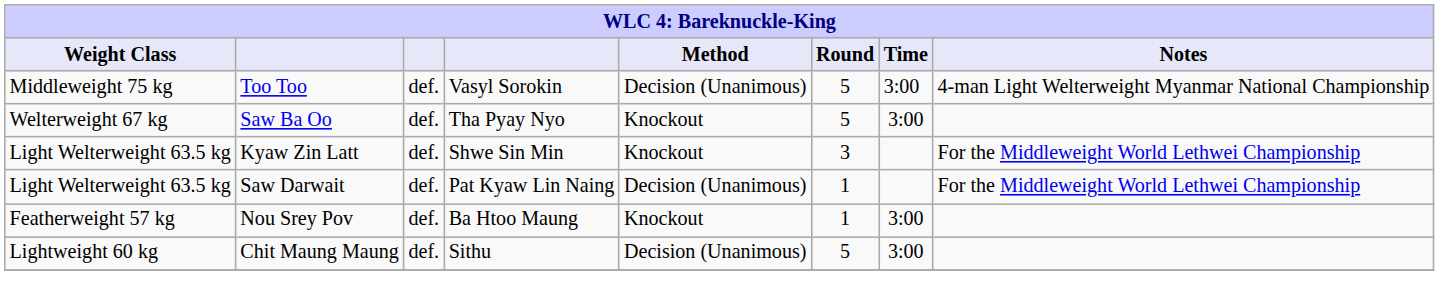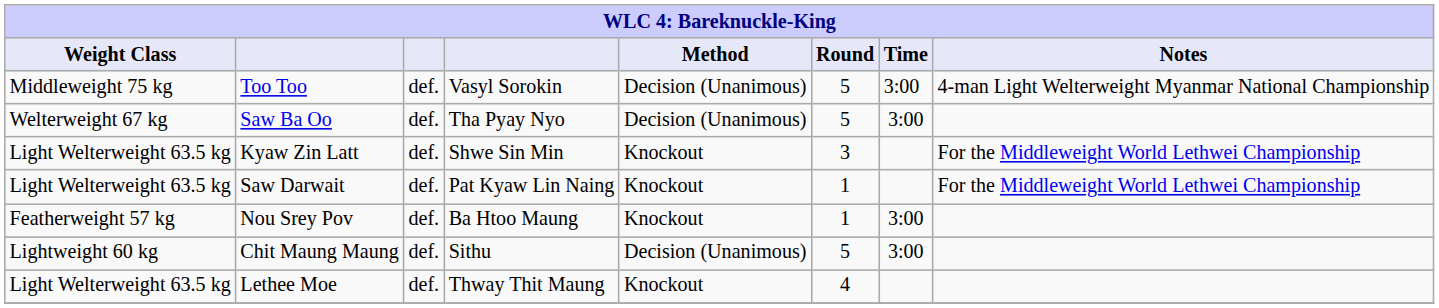 <table class="wikitable" style="font-size: 80%;">
 <tr>
 <th colspan="8" style="background-color: #ccf; color: #000080; text-align: center;"><strong>WLC 4: Bareknuckle-King</strong></th>
 </tr>
 <tr>
 <th colspan="1" style="background-color: #E6E8FA; color: #000000; text-align: center;">Weight Class</th>
 <th colspan="1" style="background-color: #E6E8FA; color: #000000; text-align: center;"></th>
 <th colspan="1" style="background-color: #E6E8FA; color: #000000; text-align: center;"></th>
 <th colspan="1" style="background-color: #E6E8FA; color: #000000; text-align: center;"></th>
 <th colspan="1" style="background-color: #E6E8FA; color: #000000; text-align: center;">Method</th>
 <th colspan="1" style="background-color: #E6E8FA; color: #000000; text-align: center;">Round</th>
 <th colspan="1" style="background-color: #E6E8FA; color: #000000; text-align: center;">Time</th>
 <th colspan="1" style="background-color: #E6E8FA; color: #000000; text-align: center;">Notes</th>
 </tr>
 <tr>
 <td>Middleweight 75 kg</td>
 <td> <a href='#'>Too Too</a></td>
 <td align="center">def.</td>
 <td> Vasyl Sorokin</td>
 <td>Decision (Unanimous)</td>
 <td align="center">5</td>
 <td>3:00</td>
 <td>4-man Light Welterweight Myanmar National Championship</td>
 </tr>
 <tr>
 <td>Welterweight 67 kg</td>
 <td> <a href='#'>Saw Ba Oo</a></td>
 <td align="center">def.</td>
 <td> Tha Pyay Nyo</td>
-<td>Knockout</td>
+<td>Decision (Unanimous)</td>
 <td align="center">5</td>
 <td align="center">3:00</td>
 <td></td>
 </tr>
 <tr>
 <td>Light Welterweight 63.5 kg</td>
 <td> Kyaw Zin Latt</td>
 <td>def.</td>
 <td> Shwe Sin Min</td>
 <td>Knockout</td>
 <td align="center">3</td>
 <td align="center"></td>
 <td>For the <a href='#'>Middleweight World Lethwei Championship</a></td>
 </tr>
 <tr>
 <td>Light Welterweight 63.5 kg</td>
 <td> Saw Darwait</td>
 <td align="center">def.</td>
 <td> Pat Kyaw Lin Naing</td>
-<td>Decision (Unanimous)</td>
+<td>Knockout</td>
 <td align="center">1</td>
 <td align="center"></td>
 <td>For the <a href='#'>Middleweight World Lethwei Championship</a></td>
 </tr>
 <tr>
 <td>Featherweight 57 kg</td>
 <td> Nou Srey Pov</td>
 <td align="center">def.</td>
 <td> Ba Htoo Maung</td>
 <td>Knockout</td>
 <td align="center">1</td>
 <td align="center">3:00</td>
 <td></td>
 </tr>
 <tr>
 <td>Lightweight 60 kg</td>
 <td> Chit Maung Maung</td>
 <td align="center">def.</td>
 <td> Sithu</td>
 <td>Decision (Unanimous)</td>
 <td align="center">5</td>
 <td align="center">3:00</td>
 <td></td>
 </tr>
 <tr>
+<td>Light Welterweight 63.5 kg</td>
+<td> Lethee Moe</td>
+<td>def.</td>
+<td> Thway Thit Maung</td>
+<td>Knockout</td>
+<td align="center">4</td>
+<td align="center"></td>
+<td></td>
+</tr>
+<tr>
 </tr>
 </table>
